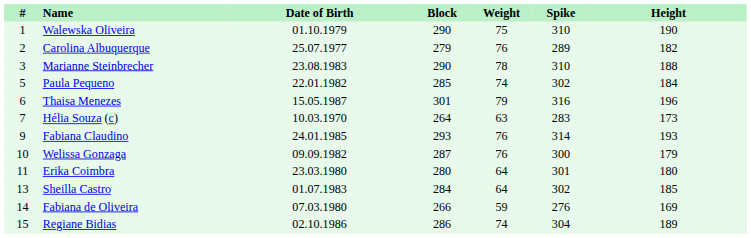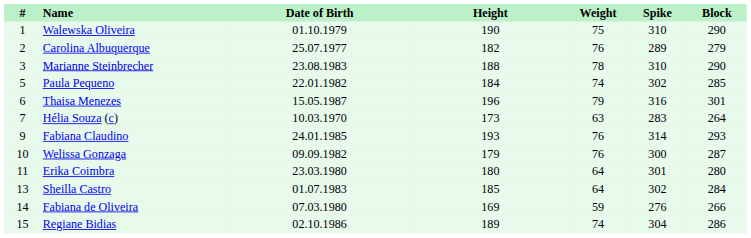 <table border=0 cellpadding=2 cellspacing=0  |- bgcolor=#FFECCE style="text-align:center; font-size:90%;" width=100%>
 <tr bgcolor=#BBF0C9>
 <th width=5%>#</th>
 <th width=25% align=left>Name</th>
 <th width=25%>Date of Birth</th>
-<th width=8%>Block</th>
+<th width=21%>Height</th>
 <th width=8%>Weight</th>
 <th width=8%>Spike</th>
-<th width=21%>Height</th>
+<th width=8%>Block</th>
 </tr>
 <tr bgcolor=#E7FAEC>
 <td>1</td>
 <td align=left><a href='#'>Walewska Oliveira</a></td>
 <td>01.10.1979</td>
-<td>290</td>
+<td>190</td>
 <td>75</td>
 <td>310</td>
-<td>190</td>
+<td>290</td>
 </tr>
 <tr bgcolor=#E7FAEC>
 <td>2</td>
 <td align=left><a href='#'>Carolina Albuquerque</a></td>
 <td>25.07.1977</td>
-<td>279</td>
+<td>182</td>
 <td>76</td>
 <td>289</td>
-<td>182</td>
+<td>279</td>
 </tr>
 <tr bgcolor=#E7FAEC>
 <td>3</td>
 <td align=left><a href='#'>Marianne Steinbrecher</a></td>
 <td>23.08.1983</td>
-<td>290</td>
+<td>188</td>
 <td>78</td>
 <td>310</td>
-<td>188</td>
+<td>290</td>
 </tr>
 <tr bgcolor=#E7FAEC>
 <td>5</td>
 <td align=left><a href='#'>Paula Pequeno</a></td>
 <td>22.01.1982</td>
-<td>285</td>
+<td>184</td>
 <td>74</td>
 <td>302</td>
-<td>184</td>
+<td>285</td>
 </tr>
 <tr bgcolor=#E7FAEC>
 <td>6</td>
 <td align=left><a href='#'>Thaisa Menezes</a></td>
 <td>15.05.1987</td>
-<td>301</td>
+<td>196</td>
 <td>79</td>
 <td>316</td>
-<td>196</td>
+<td>301</td>
 </tr>
 <tr bgcolor=#E7FAEC>
 <td>7</td>
 <td align=left><a href='#'>Hélia Souza</a> (<a href='#'>c</a>)</td>
 <td>10.03.1970</td>
-<td>264</td>
+<td>173</td>
 <td>63</td>
 <td>283</td>
-<td>173</td>
+<td>264</td>
 </tr>
 <tr bgcolor=#E7FAEC>
 <td>9</td>
 <td align=left><a href='#'>Fabiana Claudino</a></td>
 <td>24.01.1985</td>
-<td>293</td>
+<td>193</td>
 <td>76</td>
 <td>314</td>
-<td>193</td>
+<td>293</td>
 </tr>
 <tr bgcolor=#E7FAEC>
 <td>10</td>
 <td align=left><a href='#'>Welissa Gonzaga</a></td>
 <td>09.09.1982</td>
-<td>287</td>
+<td>179</td>
 <td>76</td>
 <td>300</td>
-<td>179</td>
+<td>287</td>
 </tr>
 <tr bgcolor=#E7FAEC>
 <td>11</td>
 <td align=left><a href='#'>Erika Coimbra</a></td>
 <td>23.03.1980</td>
-<td>280</td>
+<td>180</td>
 <td>64</td>
 <td>301</td>
-<td>180</td>
+<td>280</td>
 </tr>
 <tr bgcolor=#E7FAEC>
 <td>13</td>
 <td align=left><a href='#'>Sheilla Castro</a></td>
 <td>01.07.1983</td>
-<td>284</td>
+<td>185</td>
 <td>64</td>
 <td>302</td>
-<td>185</td>
+<td>284</td>
 </tr>
 <tr bgcolor=#E7FAEC>
 <td>14</td>
 <td align=left><a href='#'>Fabiana de Oliveira</a></td>
 <td>07.03.1980</td>
-<td>266</td>
+<td>169</td>
 <td>59</td>
 <td>276</td>
-<td>169</td>
+<td>266</td>
 </tr>
 <tr bgcolor=#E7FAEC>
 <td>15</td>
 <td align=left><a href='#'>Regiane Bidias</a></td>
 <td>02.10.1986</td>
-<td>286</td>
+<td>189</td>
 <td>74</td>
 <td>304</td>
-<td>189</td>
+<td>286</td>
 </tr>
 </table>
